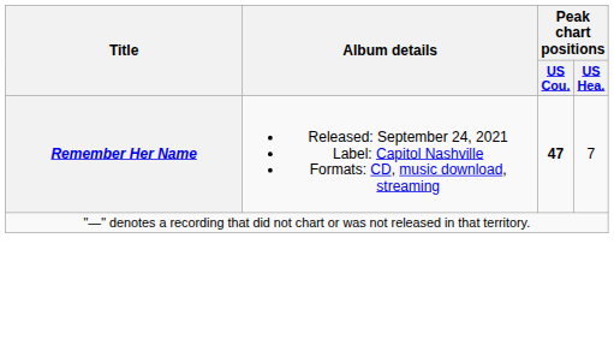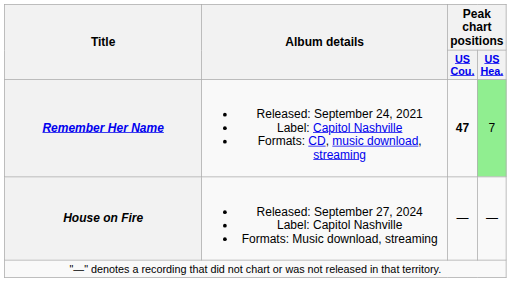 <table class="wikitable plainrowheaders" style="text-align:center;" border="1">
 <tr>
 <th scope="col" rowspan="2" style="width:16em;">Title</th>
 <th scope="col" rowspan="2" style="width:20em;">Album details</th>
 <th scope="col" colspan="2">Peak chart<br>positions</th>
 </tr>
 <tr>
 <th scope="col" style="width:2em;font-size:90%;"><a href='#'>US<br>Cou.</a><br></th>
 <th scope="col" style="width:2em;font-size:90%;"><a href='#'>US<br>Hea.</a><br></th>
 </tr>
 <tr>
 <th scope="row"><em><a href='#'>Remember Her Name</a></em></th>
 <td><br><ul><li>Released: September 24, 2021</li><li>Label: <a href='#'>Capitol Nashville</a></li><li>Formats: <a href='#'>CD</a>, <a href='#'>music download</a>, <a href='#'>streaming</a></li></ul></td>
 <td><strong>47</strong></td>
-<td>7</td>
+<td style="background: lightgreen;">7</td>
+</tr>
+<tr>
+<th scope="row"><em>House on Fire</em></th>
+<td><br><ul><li>Released: September 27, 2024</li><li>Label: Capitol Nashville</li><li>Formats: Music download, streaming</li></ul></td>
+<td>—</td>
+<td>—</td>
 </tr>
 <tr>
 <td colspan="4" style="font-size:90%">"—" denotes a recording that did not chart or was not released in that territory.</td>
 </tr>
 </table>
